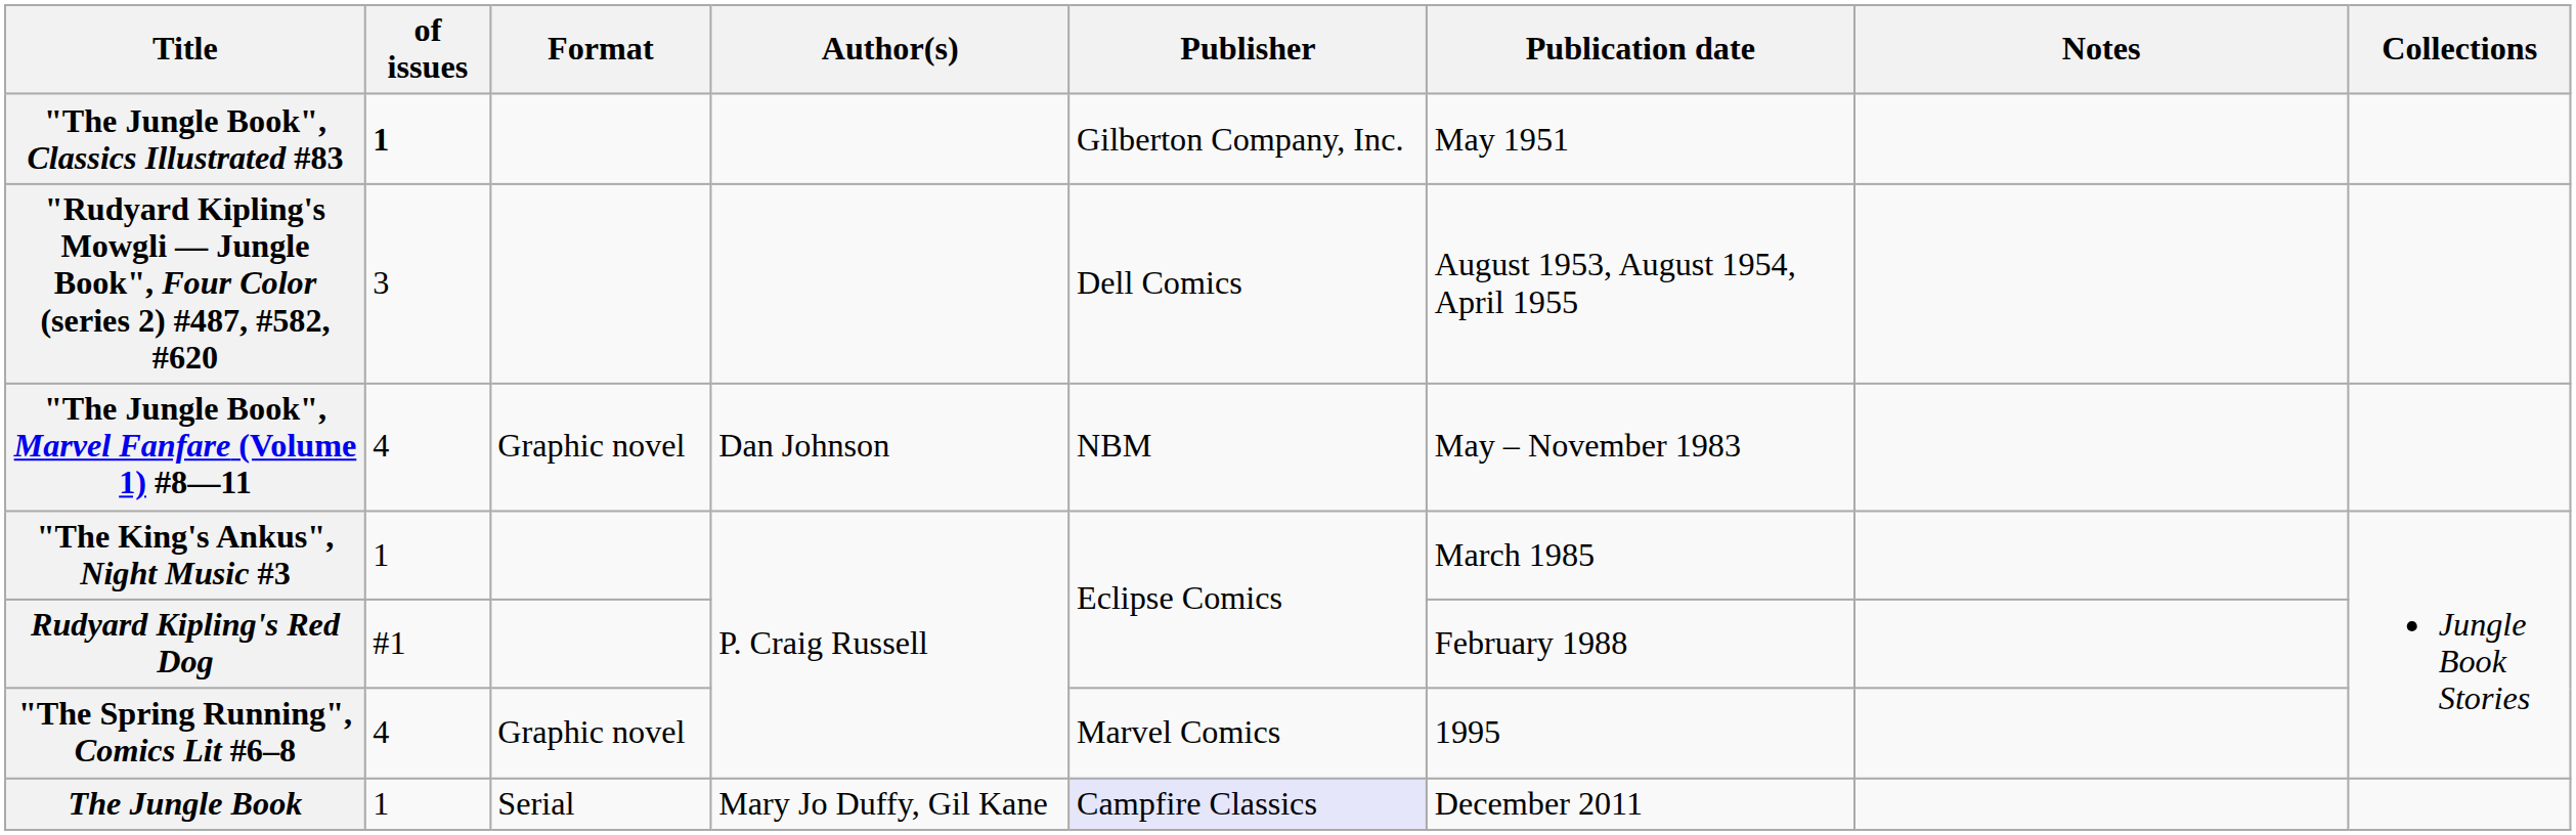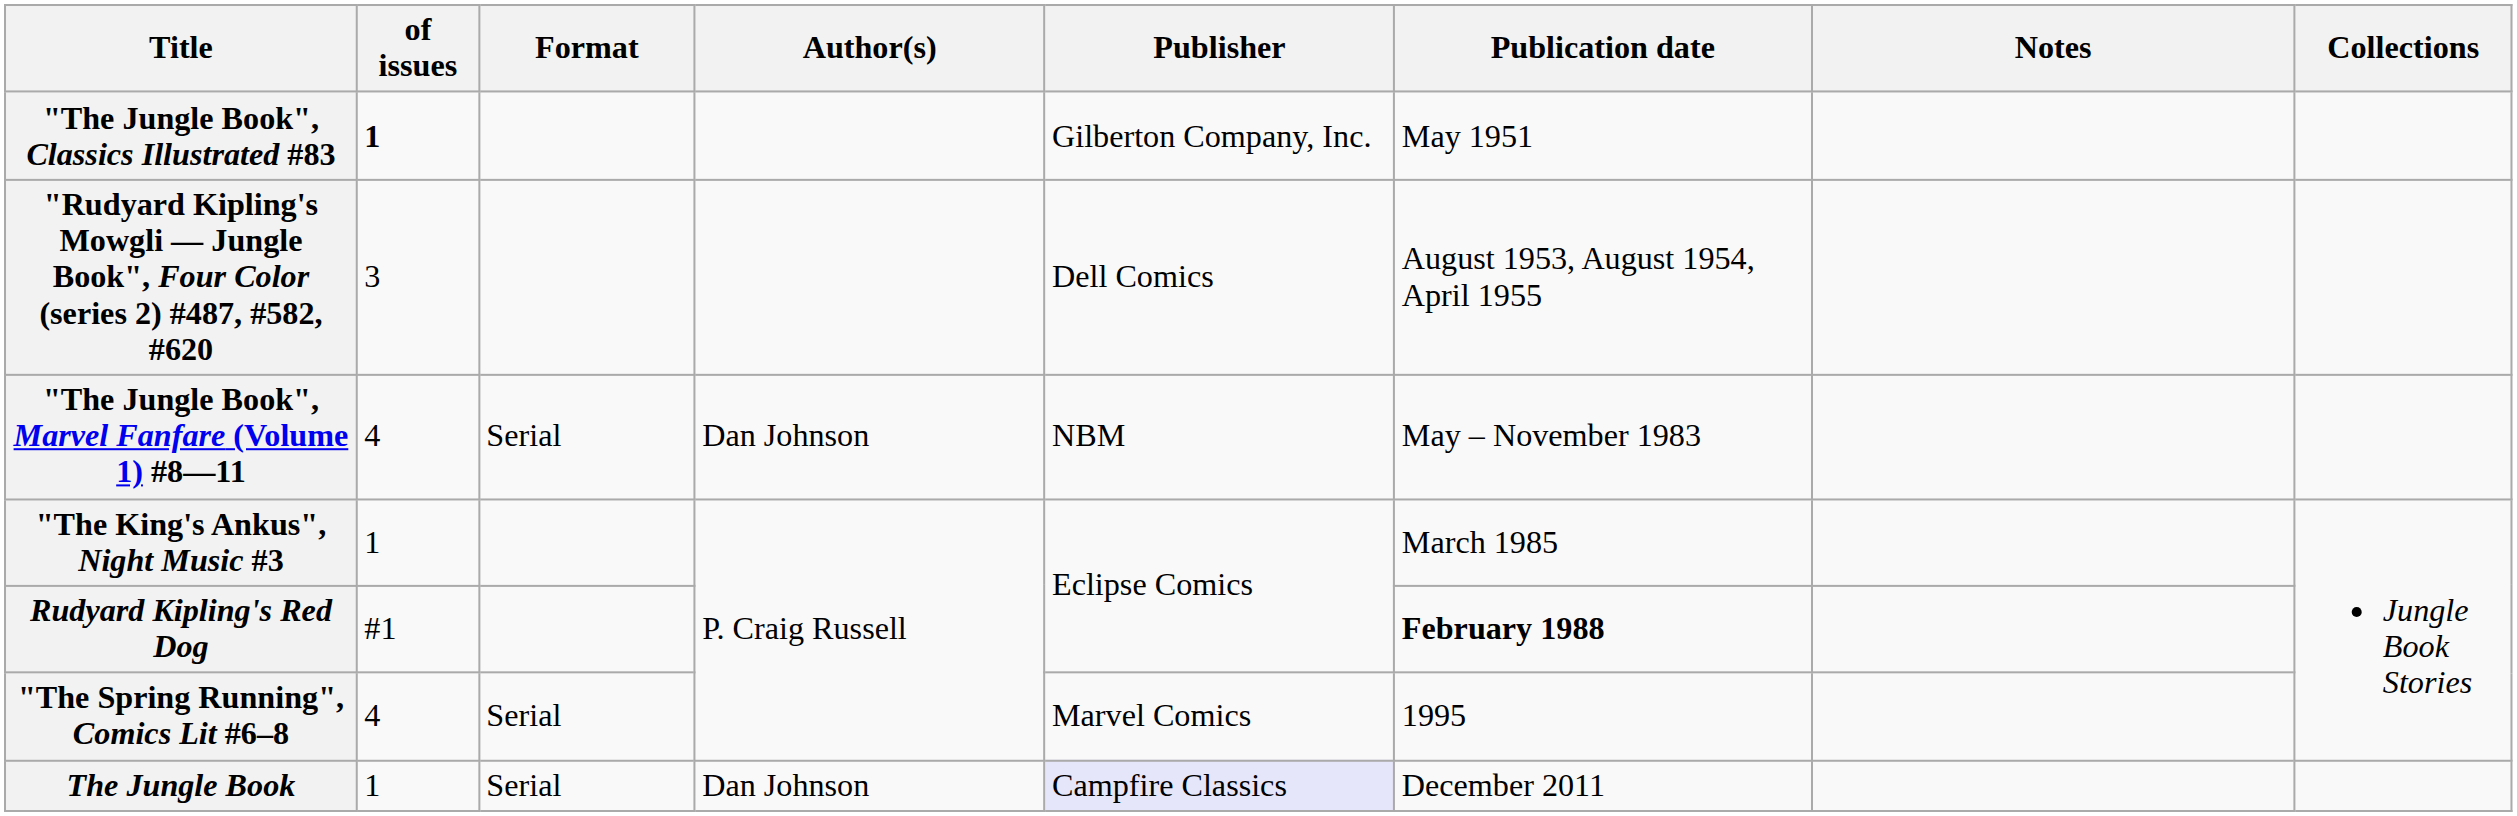 <table class="wikitable">
 <tr>
 <th>Title</th>
 <th style="width:40pt"> of issues</th>
 <th style="width:75pt">Format</th>
 <th style="width:125pt">Author(s)</th>
 <th style="width:125pt">Publisher</th>
 <th style="width:150pt">Publication date</th>
 <th style="width:175pt">Notes</th>
 <th>Collections</th>
 </tr>
 <tr>
 <th>"The Jungle Book", <em>Classics Illustrated</em> #83</th>
 <td><strong>1</strong></td>
 <td></td>
 <td></td>
 <td>Gilberton Company, Inc.</td>
 <td>May 1951</td>
 <td></td>
 <td></td>
 </tr>
 <tr>
 <th>"Rudyard Kipling's Mowgli — Jungle Book", <em>Four Color</em> (series 2) #487, #582, #620</th>
 <td>3</td>
 <td></td>
 <td></td>
 <td>Dell Comics</td>
 <td>August 1953, August 1954, April 1955</td>
 <td></td>
 <td></td>
 </tr>
 <tr>
 <th>"The Jungle Book", <a href='#'><em>Marvel Fanfare</em> (Volume 1)</a> #8—11</th>
 <td>4</td>
-<td>Graphic novel</td>
+<td>Serial</td>
 <td>Dan Johnson</td>
 <td>NBM</td>
 <td>May – November 1983</td>
 <td></td>
 <td></td>
 </tr>
 <tr>
 <th>"The King's Ankus", <em>Night Music</em> #3</th>
 <td>1</td>
 <td></td>
 <td rowspan="3">P. Craig Russell</td>
 <td rowspan="2">Eclipse Comics</td>
 <td>March 1985</td>
 <td></td>
 <td rowspan="3"><br><ul><li><em>Jungle Book Stories</em></li></ul></td>
 </tr>
 <tr>
 <th><em>Rudyard Kipling's Red Dog</em></th>
 <td>#1</td>
 <td></td>
-<td>February 1988</td>
+<td><strong>February 1988</strong></td>
 <td></td>
 </tr>
 <tr>
 <th>"The Spring Running", <em>Comics Lit</em> #6–8</th>
 <td>4</td>
-<td>Graphic novel</td>
+<td>Serial</td>
 <td>Marvel Comics</td>
 <td>1995</td>
 <td></td>
 </tr>
 <tr>
 <th><em>The Jungle Book</em></th>
 <td>1</td>
 <td>Serial</td>
-<td>Mary Jo Duffy, Gil Kane</td>
+<td>Dan Johnson</td>
 <td style="background: lavender;">Campfire Classics</td>
 <td>December 2011</td>
 <td></td>
 <td></td>
 </tr>
 </table>
